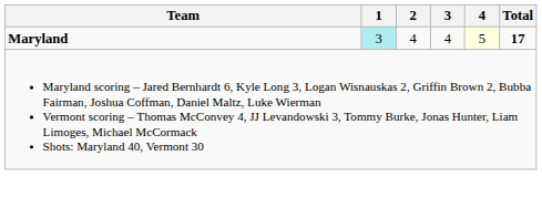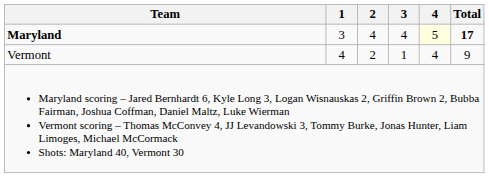 <table class="wikitable" style="text-align:center; max-width:40em">
 <tr>
 <th>Team</th>
 <th style="width:2em">1</th>
 <th style="width:2em">2</th>
 <th style="width:2em">3</th>
 <th style="width:2em">4</th>
 <th style="width:2em">Total</th>
 </tr>
 <tr>
 <td style="text-align:left"><strong>Maryland</strong></td>
-<td style="background: paleturquoise;">3</td>
+<td>3</td>
 <td>4</td>
 <td>4</td>
 <td style="background: lightyellow;">5</td>
 <td><strong>17</strong></td>
 </tr>
 <tr>
+<td style="text-align:left">Vermont</td>
+<td>4</td>
+<td>2</td>
+<td>1</td>
+<td>4</td>
+<td>9</td>
+</tr>
+<tr>
 <td colspan=6 style="text-align:left; font-size:88%;"><br><ul><li>Maryland scoring – Jared Bernhardt 6, Kyle Long 3, Logan Wisnauskas 2, Griffin Brown 2, Bubba Fairman, Joshua Coffman, Daniel Maltz, Luke Wierman</li><li>Vermont scoring – Thomas McConvey 4, JJ Levandowski 3, Tommy Burke, Jonas Hunter, Liam Limoges, Michael McCormack</li><li>Shots: Maryland 40, Vermont 30</li></ul></td>
 </tr>
 </table>
